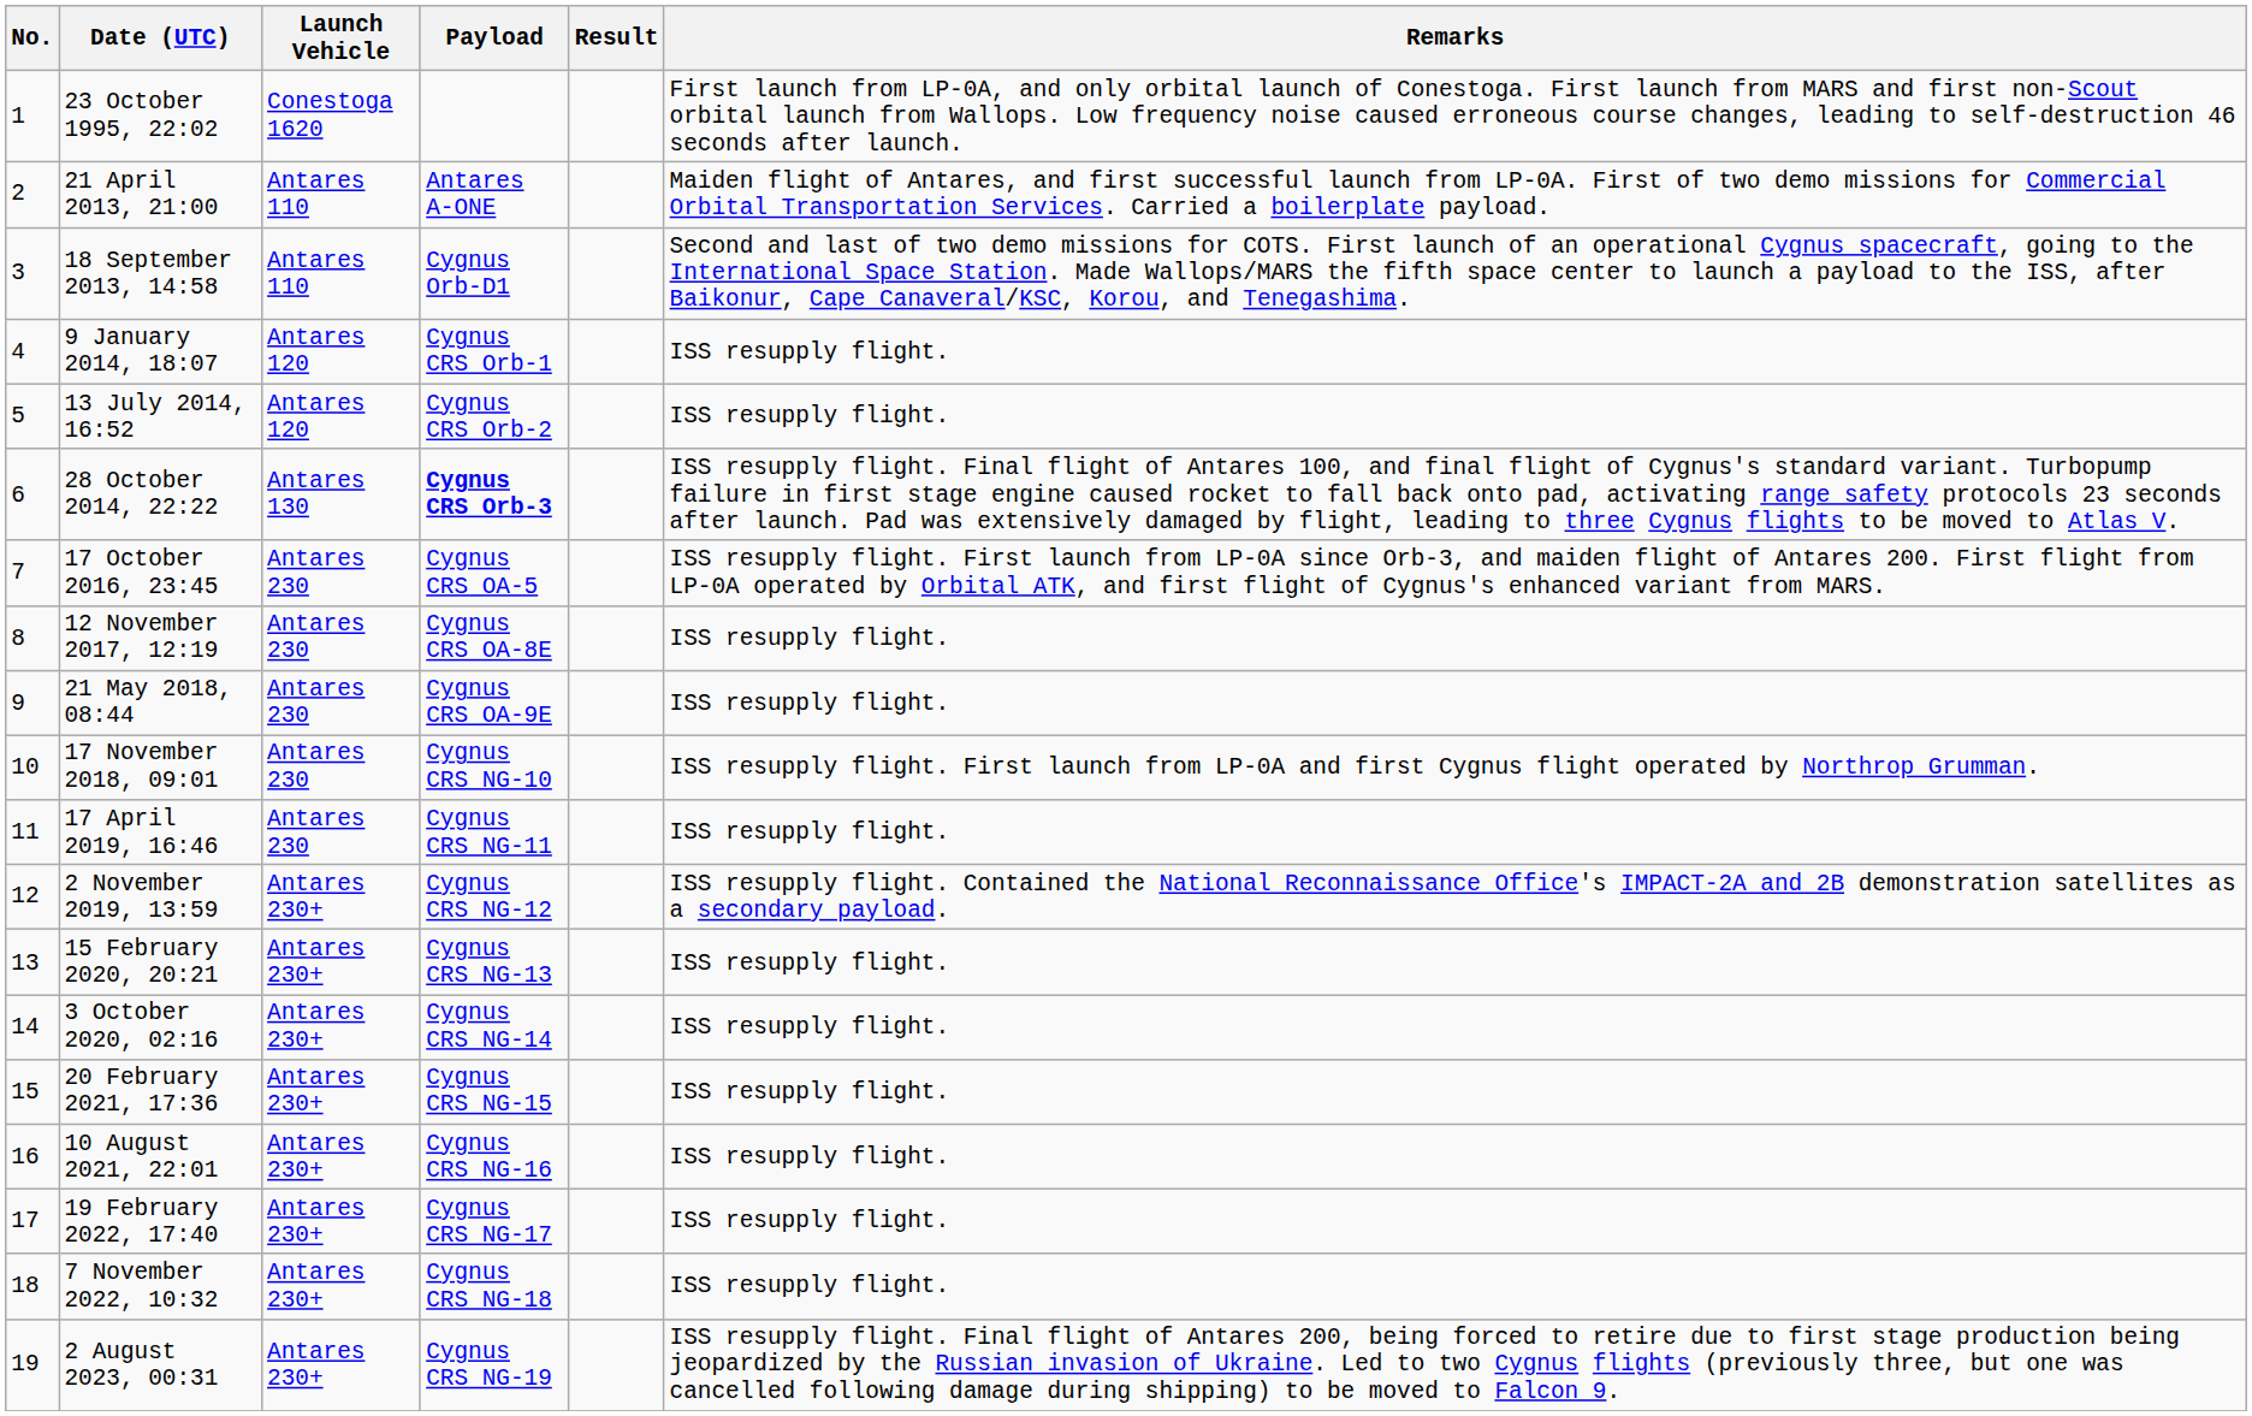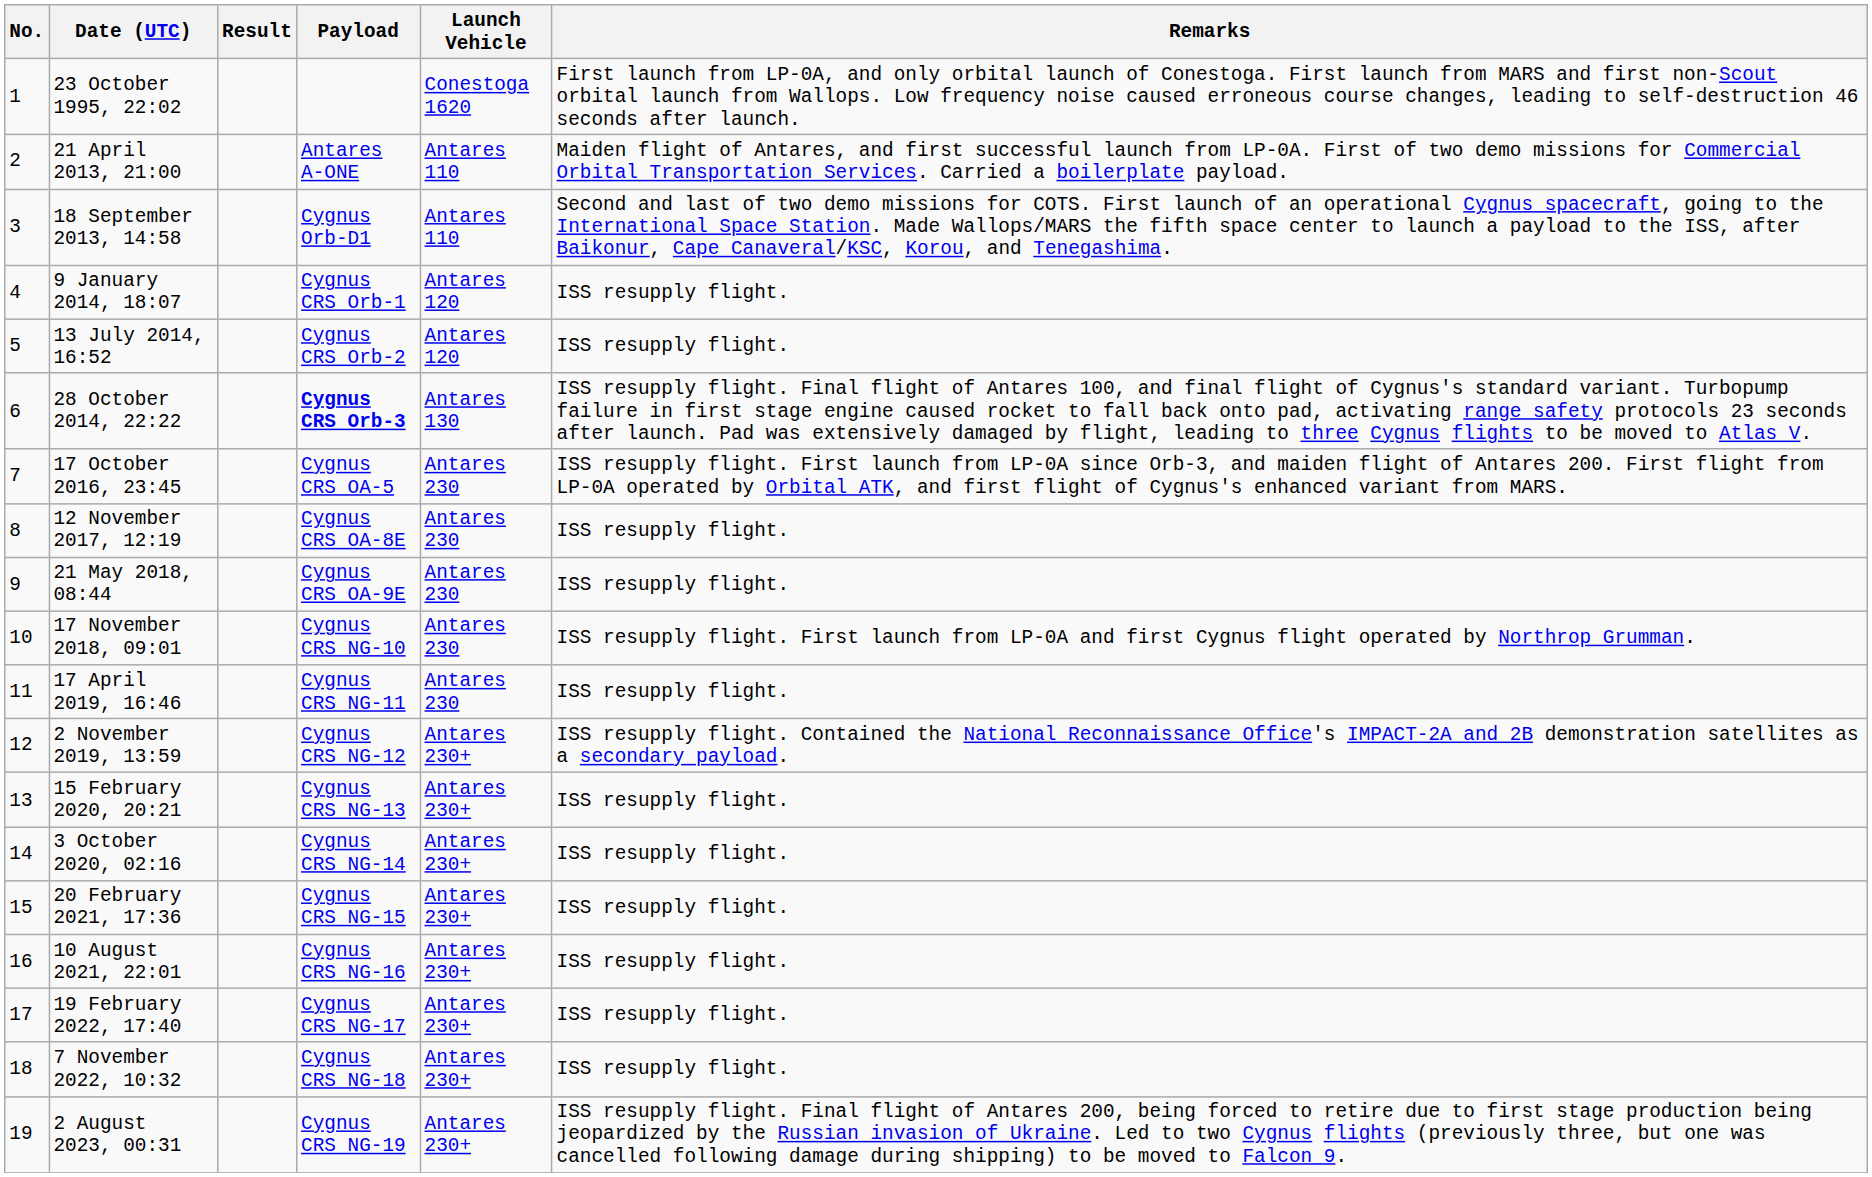 <table class="wikitable">
 <tr>
 <th>No.</th>
 <th>Date (<a href='#'>UTC</a>)</th>
+<th>Result</th>
+<th>Payload</th>
 <th>Launch Vehicle</th>
-<th>Payload</th>
-<th>Result</th>
 <th>Remarks</th>
 </tr>
 <tr>
 <td>1</td>
 <td>23 October 1995, 22:02</td>
-<td><a href='#'>Conestoga 1620</a></td>
 <td></td>
 <td></td>
+<td><a href='#'>Conestoga 1620</a></td>
 <td>First launch from LP-0A, and only orbital launch of Conestoga. First launch from MARS and first non-<a href='#'>Scout</a> orbital launch from Wallops. Low frequency noise caused erroneous course changes, leading to self-destruction 46 seconds after launch.</td>
 </tr>
 <tr>
 <td>2</td>
 <td>21 April 2013, 21:00</td>
+<td></td>
+<td><a href='#'>Antares A-ONE</a></td>
 <td><a href='#'>Antares 110</a></td>
-<td><a href='#'>Antares A-ONE</a></td>
-<td></td>
 <td>Maiden flight of Antares, and first successful launch from LP-0A. First of two demo missions for <a href='#'>Commercial Orbital Transportation Services</a>. Carried a <a href='#'>boilerplate</a> payload.</td>
 </tr>
 <tr>
 <td>3</td>
 <td>18 September 2013, 14:58</td>
+<td></td>
+<td><a href='#'>Cygnus Orb-D1</a></td>
 <td><a href='#'>Antares 110</a></td>
-<td><a href='#'>Cygnus Orb-D1</a></td>
-<td></td>
 <td>Second and last of two demo missions for COTS. First launch of an operational <a href='#'>Cygnus spacecraft</a>, going to the <a href='#'>International Space Station</a>. Made Wallops/MARS the fifth space center to launch a payload to the ISS, after <a href='#'>Baikonur</a>, <a href='#'>Cape Canaveral</a>/<a href='#'>KSC</a>, <a href='#'>Korou</a>, and <a href='#'>Tenegashima</a>.</td>
 </tr>
 <tr>
 <td>4</td>
 <td>9 January 2014, 18:07</td>
+<td></td>
+<td><a href='#'>Cygnus CRS Orb-1</a></td>
 <td><a href='#'>Antares 120</a></td>
-<td><a href='#'>Cygnus CRS Orb-1</a></td>
-<td></td>
 <td>ISS resupply flight.</td>
 </tr>
 <tr>
 <td>5</td>
 <td>13 July 2014, 16:52</td>
+<td></td>
+<td><a href='#'>Cygnus CRS Orb-2</a></td>
 <td><a href='#'>Antares 120</a></td>
-<td><a href='#'>Cygnus CRS Orb-2</a></td>
-<td></td>
 <td>ISS resupply flight.</td>
 </tr>
 <tr>
 <td>6</td>
 <td>28 October 2014, 22:22</td>
+<td></td>
+<td><strong><a href='#'>Cygnus CRS Orb-3</a></strong></td>
 <td><a href='#'>Antares 130</a></td>
-<td><strong><a href='#'>Cygnus CRS Orb-3</a></strong></td>
-<td></td>
 <td>ISS resupply flight. Final flight of Antares 100, and final flight of Cygnus's standard variant. Turbopump failure in first stage engine caused rocket to fall back onto pad, activating <a href='#'>range safety</a> protocols 23 seconds after launch. Pad was extensively damaged by flight, leading to <a href='#'>three</a> <a href='#'>Cygnus</a> <a href='#'>flights</a> to be moved to <a href='#'>Atlas V</a>.</td>
 </tr>
 <tr>
 <td>7</td>
 <td>17 October 2016, 23:45 </td>
+<td></td>
+<td><a href='#'>Cygnus CRS OA-5</a></td>
 <td><a href='#'>Antares 230</a></td>
-<td><a href='#'>Cygnus CRS OA-5</a></td>
-<td></td>
 <td>ISS resupply flight. First launch from LP-0A since Orb-3, and maiden flight of Antares 200. First flight from LP-0A operated by <a href='#'>Orbital ATK</a>, and first flight of Cygnus's enhanced variant from MARS.</td>
 </tr>
 <tr>
 <td>8</td>
 <td>12 November 2017, 12:19</td>
+<td></td>
+<td><a href='#'>Cygnus CRS OA-8E</a></td>
 <td><a href='#'>Antares 230</a></td>
-<td><a href='#'>Cygnus CRS OA-8E</a></td>
-<td></td>
 <td>ISS resupply flight.</td>
 </tr>
 <tr>
 <td>9</td>
 <td>21 May 2018, 08:44</td>
+<td></td>
+<td><a href='#'>Cygnus CRS OA-9E</a></td>
 <td><a href='#'>Antares 230</a></td>
-<td><a href='#'>Cygnus CRS OA-9E</a></td>
-<td></td>
 <td>ISS resupply flight.</td>
 </tr>
 <tr>
 <td>10</td>
 <td>17 November 2018, 09:01</td>
+<td></td>
+<td><a href='#'>Cygnus CRS NG-10</a></td>
 <td><a href='#'>Antares 230</a></td>
-<td><a href='#'>Cygnus CRS NG-10</a></td>
-<td></td>
 <td>ISS resupply flight. First launch from LP-0A and first Cygnus flight operated by <a href='#'>Northrop Grumman</a>.</td>
 </tr>
 <tr>
 <td>11</td>
 <td>17 April 2019, 16:46</td>
+<td></td>
+<td><a href='#'>Cygnus CRS NG-11</a></td>
 <td><a href='#'>Antares 230</a></td>
-<td><a href='#'>Cygnus CRS NG-11</a></td>
-<td></td>
 <td>ISS resupply flight.</td>
 </tr>
 <tr>
 <td>12</td>
 <td>2 November 2019, 13:59</td>
+<td></td>
+<td><a href='#'>Cygnus CRS NG-12</a></td>
 <td><a href='#'>Antares 230+</a></td>
-<td><a href='#'>Cygnus CRS NG-12</a></td>
-<td></td>
 <td>ISS resupply flight. Contained the <a href='#'>National Reconnaissance Office</a>'s <a href='#'>IMPACT-2A and 2B</a> demonstration satellites as a <a href='#'>secondary payload</a>.</td>
 </tr>
 <tr>
 <td>13</td>
 <td>15 February 2020, 20:21</td>
+<td></td>
+<td><a href='#'>Cygnus CRS NG-13</a></td>
 <td><a href='#'>Antares 230+</a></td>
-<td><a href='#'>Cygnus CRS NG-13</a></td>
-<td></td>
 <td>ISS resupply flight.</td>
 </tr>
 <tr>
 <td>14</td>
 <td>3 October 2020, 02:16</td>
+<td></td>
+<td><a href='#'>Cygnus CRS NG-14</a></td>
 <td><a href='#'>Antares 230+</a></td>
-<td><a href='#'>Cygnus CRS NG-14</a></td>
-<td></td>
 <td>ISS resupply flight.</td>
 </tr>
 <tr>
 <td>15</td>
 <td>20 February 2021, 17:36</td>
+<td></td>
+<td><a href='#'>Cygnus CRS NG-15</a></td>
 <td><a href='#'>Antares 230+</a></td>
-<td><a href='#'>Cygnus CRS NG-15</a></td>
-<td></td>
 <td>ISS resupply flight.</td>
 </tr>
 <tr>
 <td>16</td>
 <td>10 August 2021, 22:01</td>
+<td></td>
+<td><a href='#'>Cygnus CRS NG-16</a></td>
 <td><a href='#'>Antares 230+</a></td>
-<td><a href='#'>Cygnus CRS NG-16</a></td>
-<td></td>
 <td>ISS resupply flight.</td>
 </tr>
 <tr>
 <td>17</td>
 <td>19 February 2022, 17:40</td>
+<td></td>
+<td><a href='#'>Cygnus CRS NG-17</a></td>
 <td><a href='#'>Antares 230+</a></td>
-<td><a href='#'>Cygnus CRS NG-17</a></td>
-<td></td>
 <td>ISS resupply flight.</td>
 </tr>
 <tr>
 <td>18</td>
 <td>7 November 2022, 10:32</td>
+<td></td>
+<td><a href='#'>Cygnus CRS NG-18</a></td>
 <td><a href='#'>Antares 230+</a></td>
-<td><a href='#'>Cygnus CRS NG-18</a></td>
-<td></td>
 <td>ISS resupply flight.</td>
 </tr>
 <tr>
 <td>19</td>
 <td>2 August 2023, 00:31</td>
+<td></td>
+<td><a href='#'>Cygnus CRS NG-19</a></td>
 <td><a href='#'>Antares 230+</a></td>
-<td><a href='#'>Cygnus CRS NG-19</a></td>
-<td></td>
 <td>ISS resupply flight. Final flight of Antares 200, being forced to retire due to first stage production being jeopardized by the <a href='#'>Russian invasion of Ukraine</a>. Led to two <a href='#'>Cygnus</a> <a href='#'>flights</a> (previously three, but one was cancelled following damage during shipping) to be moved to <a href='#'>Falcon 9</a>.</td>
 </tr>
 </table>
